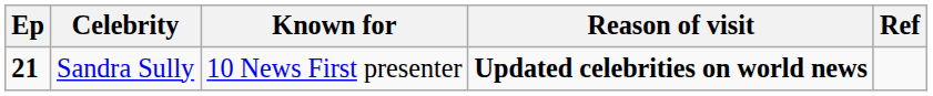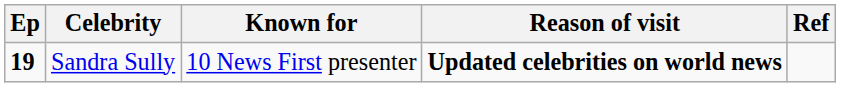 <table class="wikitable sortable">
 <tr>
 <th>Ep</th>
 <th>Celebrity</th>
 <th>Known for</th>
 <th>Reason of visit</th>
 <th>Ref</th>
 </tr>
 <tr>
-<td><strong>21</strong></td>
+<td><strong>19</strong></td>
 <td><a href='#'>Sandra Sully</a></td>
 <td><a href='#'>10 News First</a> presenter</td>
 <td><strong>Updated celebrities on world news</strong></td>
 <td></td>
 </tr>
 </table>
